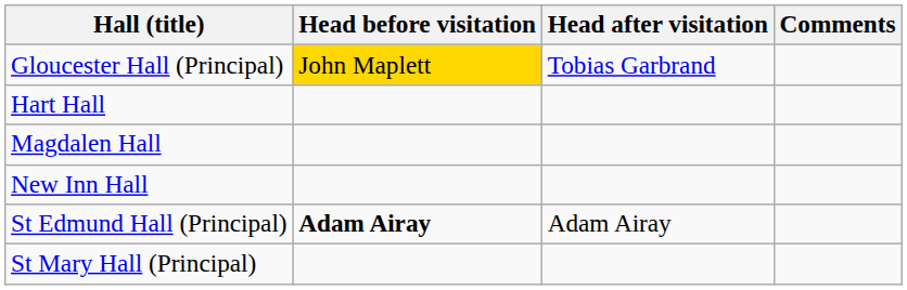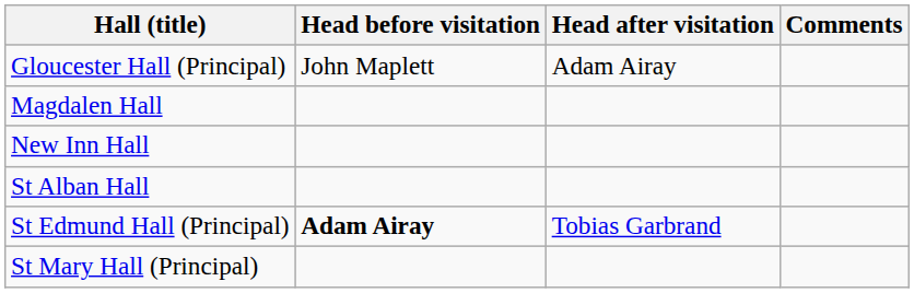 <table class="wikitable">
 <tr>
 <th>Hall (title)</th>
 <th>Head before visitation</th>
 <th>Head after visitation</th>
 <th>Comments</th>
 </tr>
 <tr>
 <td><a href='#'>Gloucester Hall</a> (Principal)</td>
-<td style="background: gold;">John Maplett</td>
-<td><a href='#'>Tobias Garbrand</a></td>
-<td></td>
-</tr>
-<tr>
-<td><a href='#'>Hart Hall</a></td>
-<td></td>
-<td></td>
+<td>John Maplett</td>
+<td>Adam Airay</td>
 <td></td>
 </tr>
 <tr>
 <td><a href='#'>Magdalen Hall</a></td>
 <td></td>
 <td></td>
 <td></td>
 </tr>
 <tr>
 <td><a href='#'>New Inn Hall</a></td>
 <td></td>
 <td></td>
 <td></td>
 </tr>
 <tr>
+<td><a href='#'>St Alban Hall</a></td>
+<td></td>
+<td></td>
+<td></td>
+</tr>
+<tr>
 <td><a href='#'>St Edmund Hall</a> (Principal)</td>
 <td><strong>Adam Airay</strong></td>
-<td>Adam Airay</td>
+<td><a href='#'>Tobias Garbrand</a></td>
 <td></td>
 </tr>
 <tr>
 <td><a href='#'>St Mary Hall</a> (Principal)</td>
 <td></td>
 <td></td>
 <td></td>
 </tr>
 </table>
